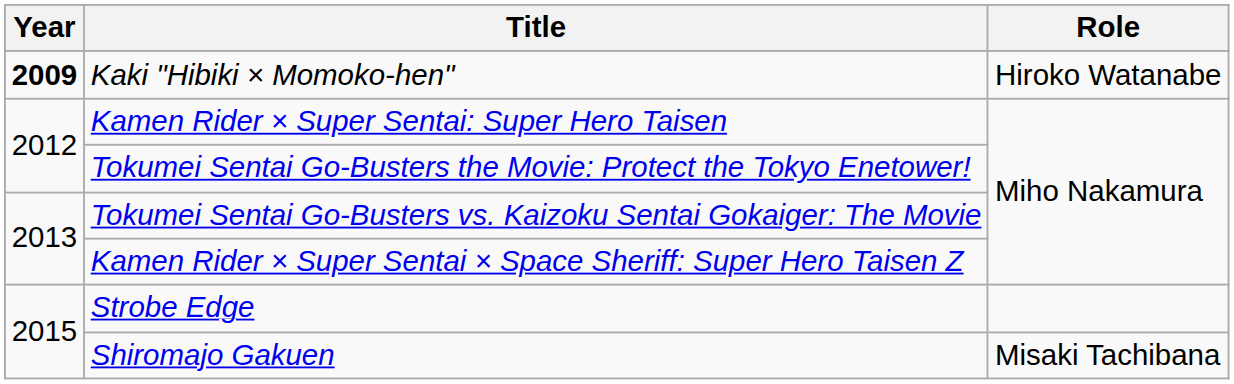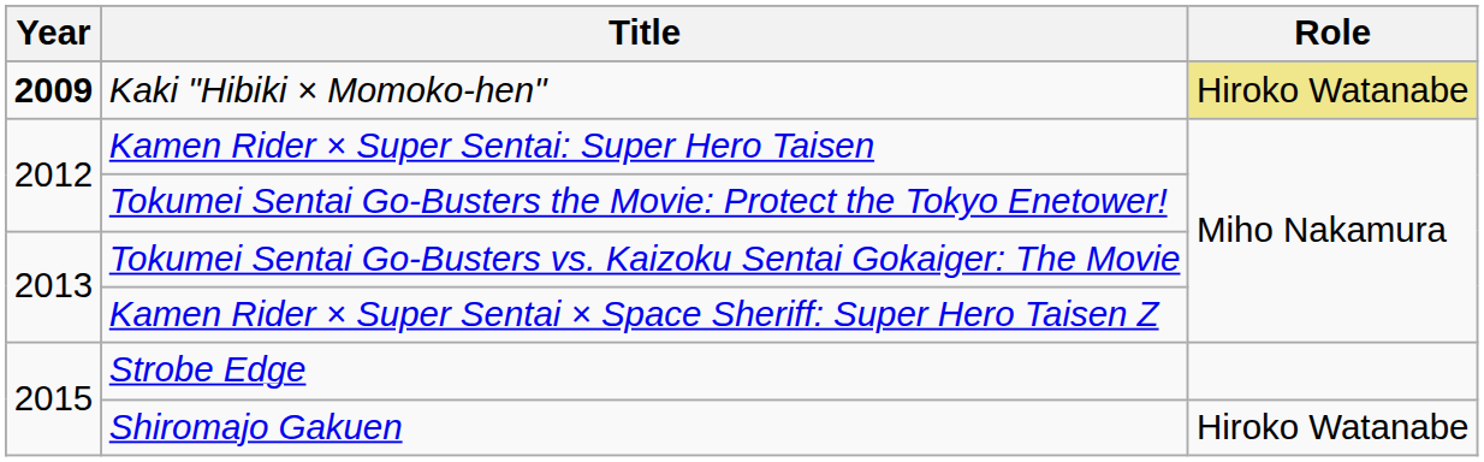 <table class="wikitable">
 <tr>
 <th>Year</th>
 <th>Title</th>
 <th>Role</th>
 </tr>
 <tr>
 <td><strong>2009</strong></td>
 <td><em>Kaki "Hibiki × Momoko-hen"</em></td>
-<td>Hiroko Watanabe</td>
+<td style="background: khaki;">Hiroko Watanabe</td>
 </tr>
 <tr>
 <td rowspan="2">2012</td>
 <td><em><a href='#'>Kamen Rider × Super Sentai: Super Hero Taisen</a></em></td>
 <td rowspan="4">Miho Nakamura</td>
 </tr>
 <tr>
 <td><em><a href='#'>Tokumei Sentai Go-Busters the Movie: Protect the Tokyo Enetower!</a></em></td>
 </tr>
 <tr>
 <td rowspan="2">2013</td>
 <td><em><a href='#'>Tokumei Sentai Go-Busters vs. Kaizoku Sentai Gokaiger: The Movie</a></em></td>
 </tr>
 <tr>
 <td><em><a href='#'>Kamen Rider × Super Sentai × Space Sheriff: Super Hero Taisen Z</a></em></td>
 </tr>
 <tr>
 <td rowspan="2">2015</td>
 <td><em><a href='#'>Strobe Edge</a></em></td>
 <td></td>
 </tr>
 <tr>
 <td><em><a href='#'>Shiromajo Gakuen</a></em></td>
-<td>Misaki Tachibana</td>
+<td>Hiroko Watanabe</td>
 </tr>
 </table>
